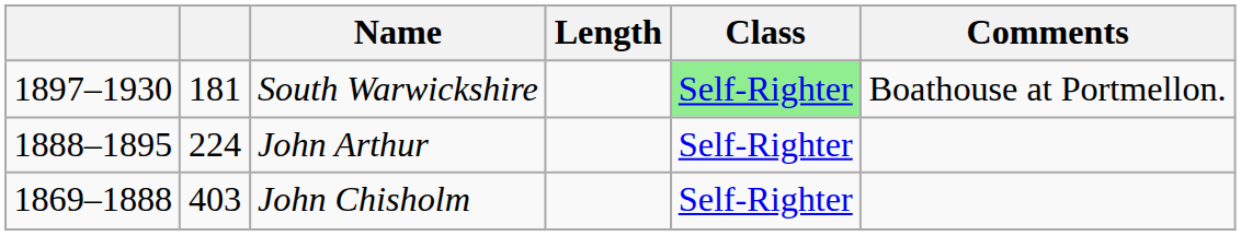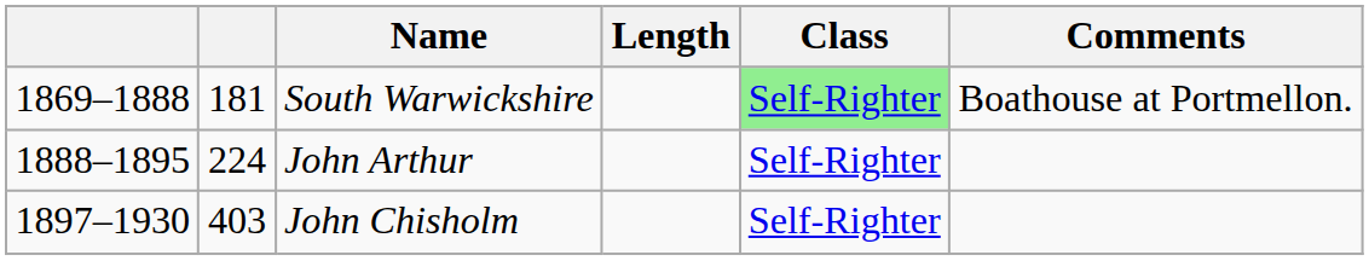 <table class="wikitable">
 <tr>
 <th></th>
 <th></th>
 <th>Name</th>
 <th>Length</th>
 <th>Class</th>
 <th>Comments</th>
 </tr>
 <tr>
-<td>1897–1930</td>
+<td>1869–1888</td>
 <td>181</td>
 <td><em>South Warwickshire</em></td>
 <td></td>
 <td style="background: lightgreen;"><a href='#'>Self-Righter</a></td>
 <td>Boathouse at Portmellon.</td>
 </tr>
 <tr>
 <td>1888–1895</td>
 <td>224</td>
 <td><em>John Arthur</em></td>
 <td></td>
 <td><a href='#'>Self-Righter</a></td>
 <td></td>
 </tr>
 <tr>
-<td>1869–1888</td>
+<td>1897–1930</td>
 <td>403</td>
 <td><em>John Chisholm</em></td>
 <td></td>
 <td><a href='#'>Self-Righter</a></td>
 <td></td>
 </tr>
 </table>
